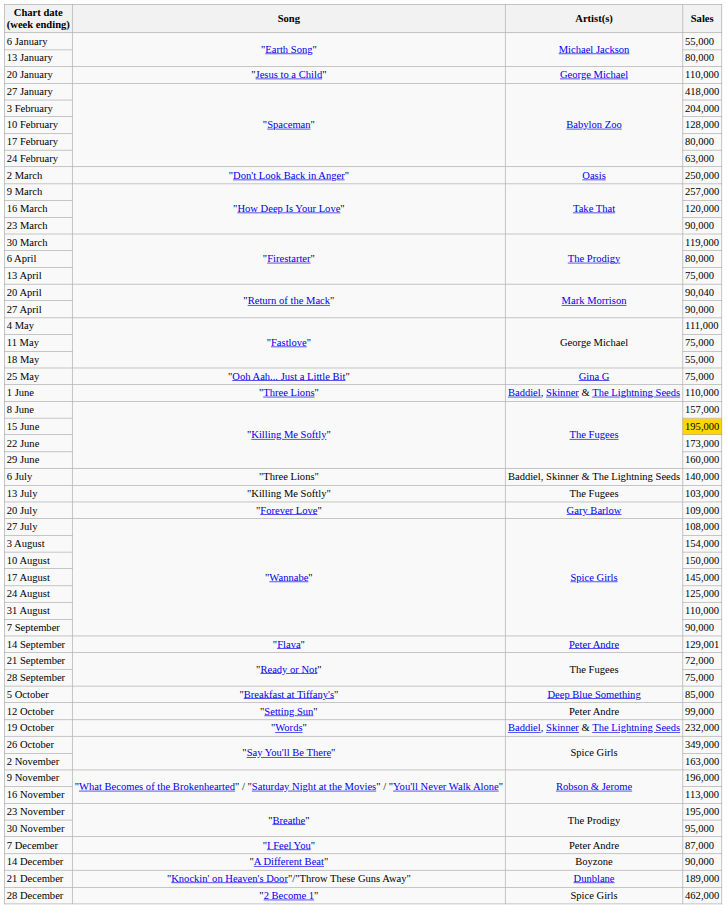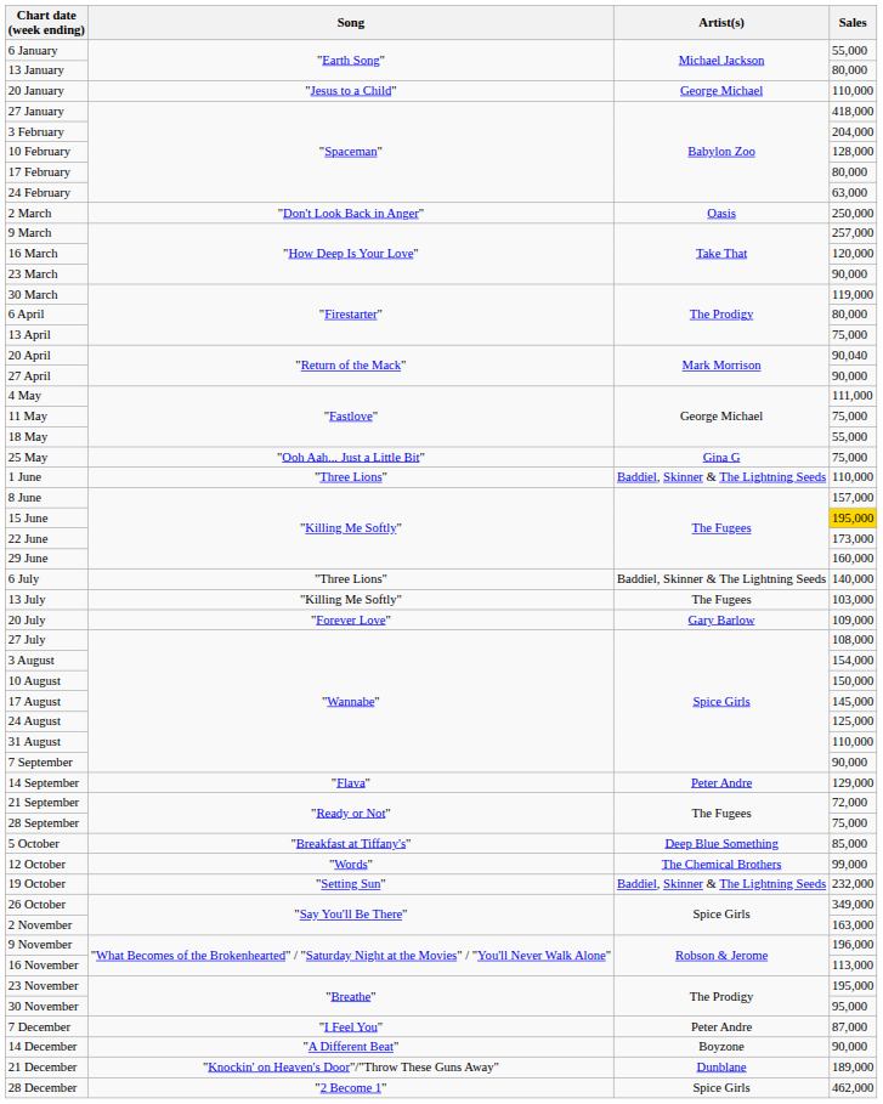 <table class="wikitable">
 <tr>
 <th>Chart date<br>(week ending)</th>
 <th>Song</th>
 <th>Artist(s)</th>
 <th>Sales</th>
 </tr>
 <tr>
 <td>6 January</td>
 <td align="center" rowspan="2">"<a href='#'>Earth Song</a>"</td>
 <td align="center" rowspan="2"><a href='#'>Michael Jackson</a></td>
 <td>55,000</td>
 </tr>
 <tr>
 <td>13 January</td>
 <td>80,000</td>
 </tr>
 <tr>
 <td>20 January</td>
 <td align="center">"<a href='#'>Jesus to a Child</a>"</td>
 <td align="center"><a href='#'>George Michael</a></td>
 <td>110,000</td>
 </tr>
 <tr>
 <td>27 January</td>
 <td align="center" rowspan="5">"<a href='#'>Spaceman</a>"</td>
 <td align="center" rowspan="5"><a href='#'>Babylon Zoo</a></td>
 <td>418,000</td>
 </tr>
 <tr>
 <td>3 February</td>
 <td>204,000</td>
 </tr>
 <tr>
 <td>10 February</td>
 <td>128,000</td>
 </tr>
 <tr>
 <td>17 February</td>
 <td>80,000</td>
 </tr>
 <tr>
 <td>24 February</td>
 <td>63,000</td>
 </tr>
 <tr>
 <td>2 March</td>
 <td align="center">"<a href='#'>Don't Look Back in Anger</a>"</td>
 <td align="center"><a href='#'>Oasis</a></td>
 <td>250,000</td>
 </tr>
 <tr>
 <td>9 March</td>
 <td align="center" rowspan="3">"<a href='#'>How Deep Is Your Love</a>"</td>
 <td rowspan="3" align="center"><a href='#'>Take That</a></td>
 <td>257,000</td>
 </tr>
 <tr>
 <td>16 March</td>
 <td>120,000</td>
 </tr>
 <tr>
 <td>23 March</td>
 <td>90,000</td>
 </tr>
 <tr>
 <td>30 March</td>
 <td align="center" rowspan="3">"<a href='#'>Firestarter</a>"</td>
 <td align="center" rowspan="3"><a href='#'>The Prodigy</a></td>
 <td>119,000</td>
 </tr>
 <tr>
 <td>6 April</td>
 <td>80,000</td>
 </tr>
 <tr>
 <td>13 April</td>
 <td>75,000</td>
 </tr>
 <tr>
 <td>20 April</td>
 <td align="center" rowspan="2">"<a href='#'>Return of the Mack</a>"</td>
 <td align="center" rowspan="2"><a href='#'>Mark Morrison</a></td>
 <td>90,040</td>
 </tr>
 <tr>
 <td>27 April</td>
 <td>90,000</td>
 </tr>
 <tr>
 <td>4 May</td>
 <td align="center" rowspan="3">"<a href='#'>Fastlove</a>"</td>
 <td align="center" rowspan="3">George Michael</td>
 <td>111,000</td>
 </tr>
 <tr>
 <td>11 May</td>
 <td>75,000</td>
 </tr>
 <tr>
 <td>18 May</td>
 <td>55,000</td>
 </tr>
 <tr>
 <td>25 May</td>
 <td align="center">"<a href='#'>Ooh Aah... Just a Little Bit</a>"</td>
 <td align="center"><a href='#'>Gina G</a></td>
 <td>75,000</td>
 </tr>
 <tr>
 <td>1 June</td>
 <td align="center">"<a href='#'>Three Lions</a>"</td>
 <td align="center"><a href='#'>Baddiel</a>, <a href='#'>Skinner</a> & <a href='#'>The Lightning Seeds</a></td>
 <td>110,000</td>
 </tr>
 <tr>
 <td>8 June</td>
 <td align="center" rowspan="4">"<a href='#'>Killing Me Softly</a>"</td>
 <td align="center" rowspan="4"><a href='#'>The Fugees</a></td>
 <td>157,000</td>
 </tr>
 <tr>
 <td>15 June</td>
 <td style="background: gold;">195,000</td>
 </tr>
 <tr>
 <td>22 June</td>
 <td>173,000</td>
 </tr>
 <tr>
 <td>29 June</td>
 <td>160,000</td>
 </tr>
 <tr>
 <td>6 July</td>
 <td align="center">"Three Lions"</td>
 <td align="center">Baddiel, Skinner & The Lightning Seeds</td>
 <td>140,000</td>
 </tr>
 <tr>
 <td>13 July</td>
 <td align="center">"Killing Me Softly"</td>
 <td align="center">The Fugees</td>
 <td>103,000</td>
 </tr>
 <tr>
 <td>20 July</td>
 <td align="center">"<a href='#'>Forever Love</a>"</td>
 <td align="center"><a href='#'>Gary Barlow</a></td>
 <td>109,000</td>
 </tr>
 <tr>
 <td>27 July</td>
 <td align="center" rowspan="7">"<a href='#'>Wannabe</a>"</td>
 <td align="center" rowspan="7"><a href='#'>Spice Girls</a></td>
 <td>108,000</td>
 </tr>
 <tr>
 <td>3 August</td>
 <td>154,000</td>
 </tr>
 <tr>
 <td>10 August</td>
 <td>150,000</td>
 </tr>
 <tr>
 <td>17 August</td>
 <td>145,000</td>
 </tr>
 <tr>
 <td>24 August</td>
 <td>125,000</td>
 </tr>
 <tr>
 <td>31 August</td>
 <td>110,000</td>
 </tr>
 <tr>
 <td>7 September</td>
 <td>90,000</td>
 </tr>
 <tr>
 <td>14 September</td>
 <td align="center">"<a href='#'>Flava</a>"</td>
 <td align="center"><a href='#'>Peter Andre</a></td>
-<td>129,001</td>
+<td>129,000</td>
 </tr>
 <tr>
 <td>21 September</td>
 <td align="center" rowspan="2">"<a href='#'>Ready or Not</a>"</td>
 <td align="center" rowspan="2">The Fugees</td>
 <td>72,000</td>
 </tr>
 <tr>
 <td>28 September</td>
 <td>75,000</td>
 </tr>
 <tr>
 <td>5 October</td>
 <td align="center">"<a href='#'>Breakfast at Tiffany's</a>"</td>
 <td align="center"><a href='#'>Deep Blue Something</a></td>
 <td>85,000</td>
 </tr>
 <tr>
 <td>12 October</td>
-<td align="center">"<a href='#'>Setting Sun</a>"</td>
-<td align="center">Peter Andre</td>
+<td align="center">"<a href='#'>Words</a>"</td>
+<td align="center"><a href='#'>The Chemical Brothers</a></td>
 <td>99,000</td>
 </tr>
 <tr>
 <td>19 October</td>
-<td align="center">"<a href='#'>Words</a>"</td>
+<td align="center">"<a href='#'>Setting Sun</a>"</td>
 <td align="center"><a href='#'>Baddiel</a>, <a href='#'>Skinner</a> & <a href='#'>The Lightning Seeds</a></td>
 <td>232,000</td>
 </tr>
 <tr>
 <td>26 October</td>
 <td align="center" rowspan="2">"<a href='#'>Say You'll Be There</a>"</td>
 <td align="center" rowspan="2">Spice Girls</td>
 <td>349,000</td>
 </tr>
 <tr>
 <td>2 November</td>
 <td>163,000</td>
 </tr>
 <tr>
 <td>9 November</td>
 <td align="center" rowspan="2">"<a href='#'>What Becomes of the Brokenhearted</a>" / "<a href='#'>Saturday Night at the Movies</a>" / "<a href='#'>You'll Never Walk Alone</a>"</td>
 <td rowspan="2" align="center"><a href='#'>Robson & Jerome</a></td>
 <td>196,000</td>
 </tr>
 <tr>
 <td>16 November</td>
 <td>113,000</td>
 </tr>
 <tr>
 <td>23 November</td>
 <td align="center" rowspan="2">"<a href='#'>Breathe</a>"</td>
 <td align="center" rowspan="2">The Prodigy</td>
 <td>195,000</td>
 </tr>
 <tr>
 <td>30 November</td>
 <td>95,000</td>
 </tr>
 <tr>
 <td>7 December</td>
 <td align="center">"<a href='#'>I Feel You</a>"</td>
 <td align="center">Peter Andre</td>
 <td>87,000</td>
 </tr>
 <tr>
 <td>14 December</td>
 <td align="center">"<a href='#'>A Different Beat</a>"</td>
 <td align="center">Boyzone</td>
 <td>90,000</td>
 </tr>
 <tr>
 <td>21 December</td>
 <td align="center">"<a href='#'>Knockin' on Heaven's Door</a>"/"Throw These Guns Away"</td>
 <td align="center"><a href='#'>Dunblane</a></td>
 <td>189,000</td>
 </tr>
 <tr>
 <td>28 December</td>
 <td align="center" rowspan="2">"<a href='#'>2 Become 1</a>"</td>
 <td align="center" rowspan="2">Spice Girls</td>
 <td>462,000</td>
 </tr>
 </table>
